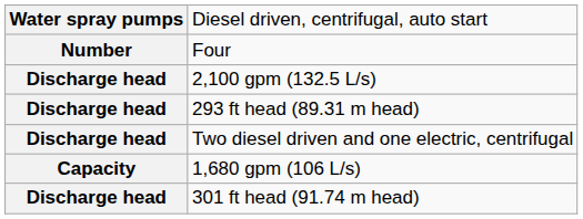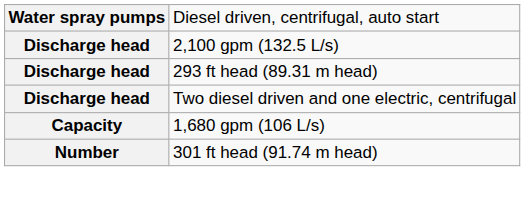 <table class="wikitable plainrowheaders">
 <tr>
 <th scope=row>Water spray pumps</th>
 <td>Diesel driven, centrifugal, auto start</td>
-</tr>
-<tr>
-<th scope=row>Number</th>
-<td>Four</td>
 </tr>
 <tr>
 <th scope=row>Discharge head</th>
 <td>2,100 gpm   (132.5 L/s)</td>
 </tr>
 <tr>
 <th scope=row>Discharge head</th>
 <td>293 ft head     (89.31 m head)</td>
 </tr>
 <tr>
 <th scope=row>Discharge head</th>
 <td>Two diesel driven and one electric, centrifugal</td>
 </tr>
 <tr>
 <th scope=row>Capacity</th>
 <td>1,680 gpm    (106 L/s)</td>
 </tr>
 <tr>
-<th scope=row>Discharge head</th>
+<th scope=row>Number</th>
 <td>301 ft head     (91.74 m head)</td>
 </tr>
 </table>
